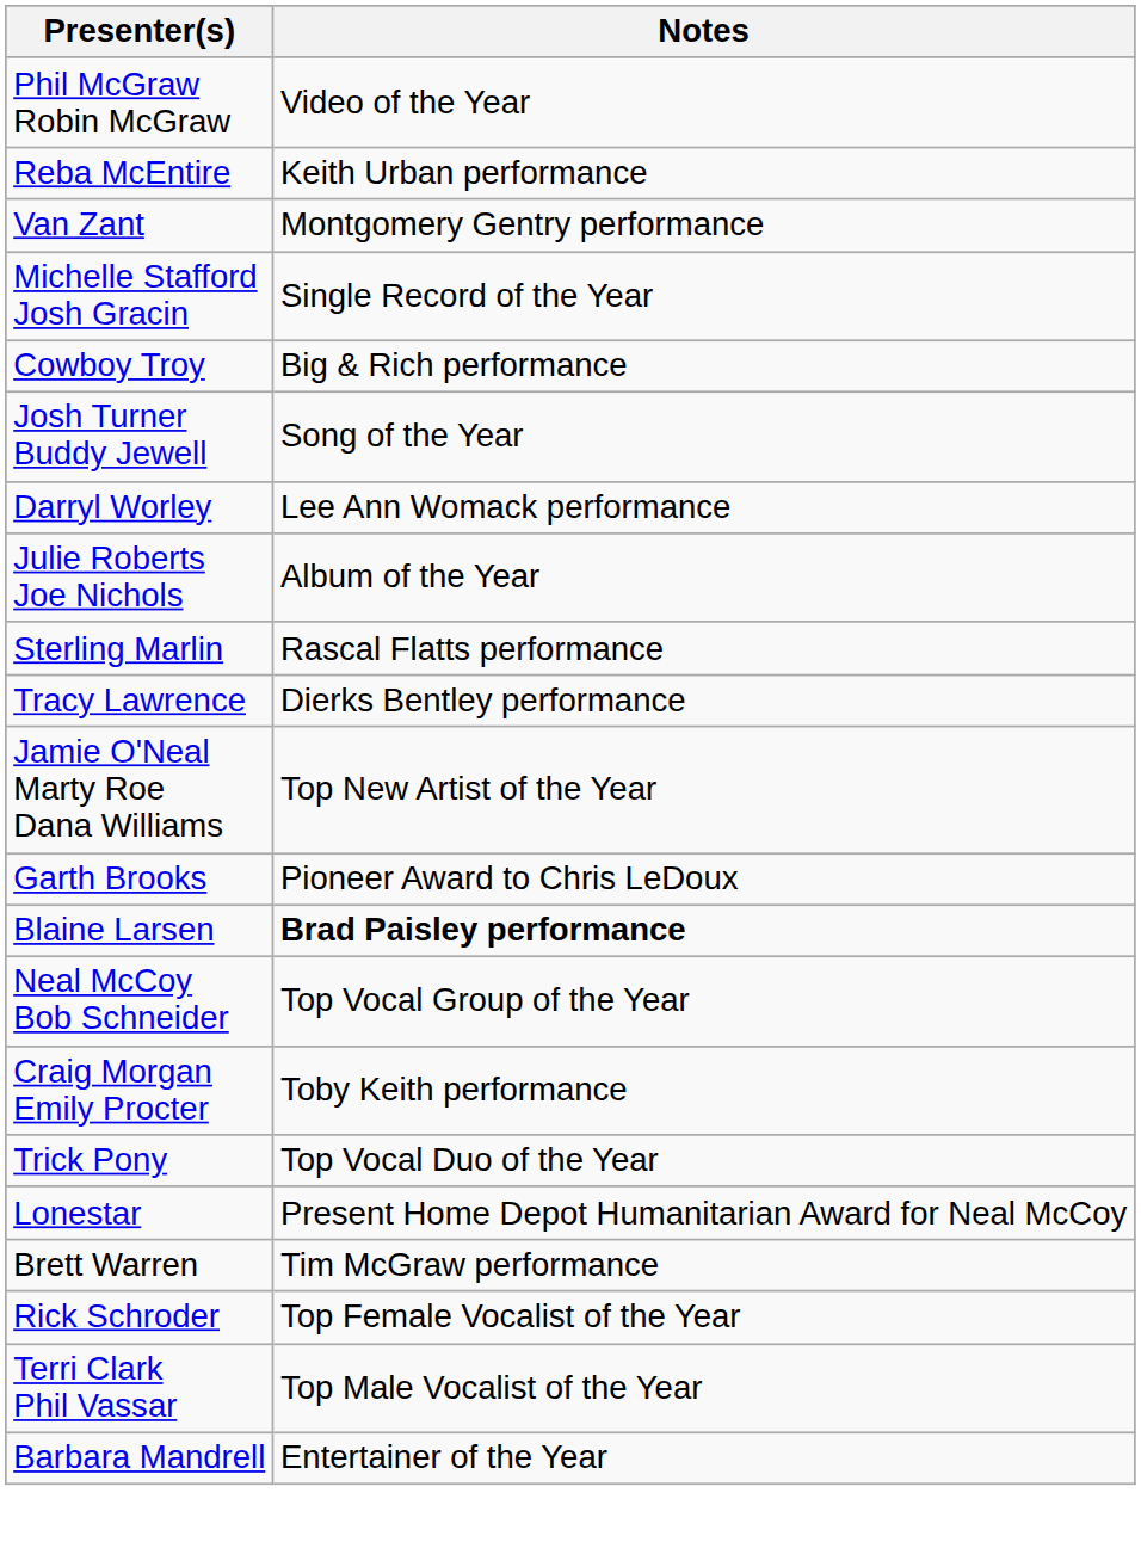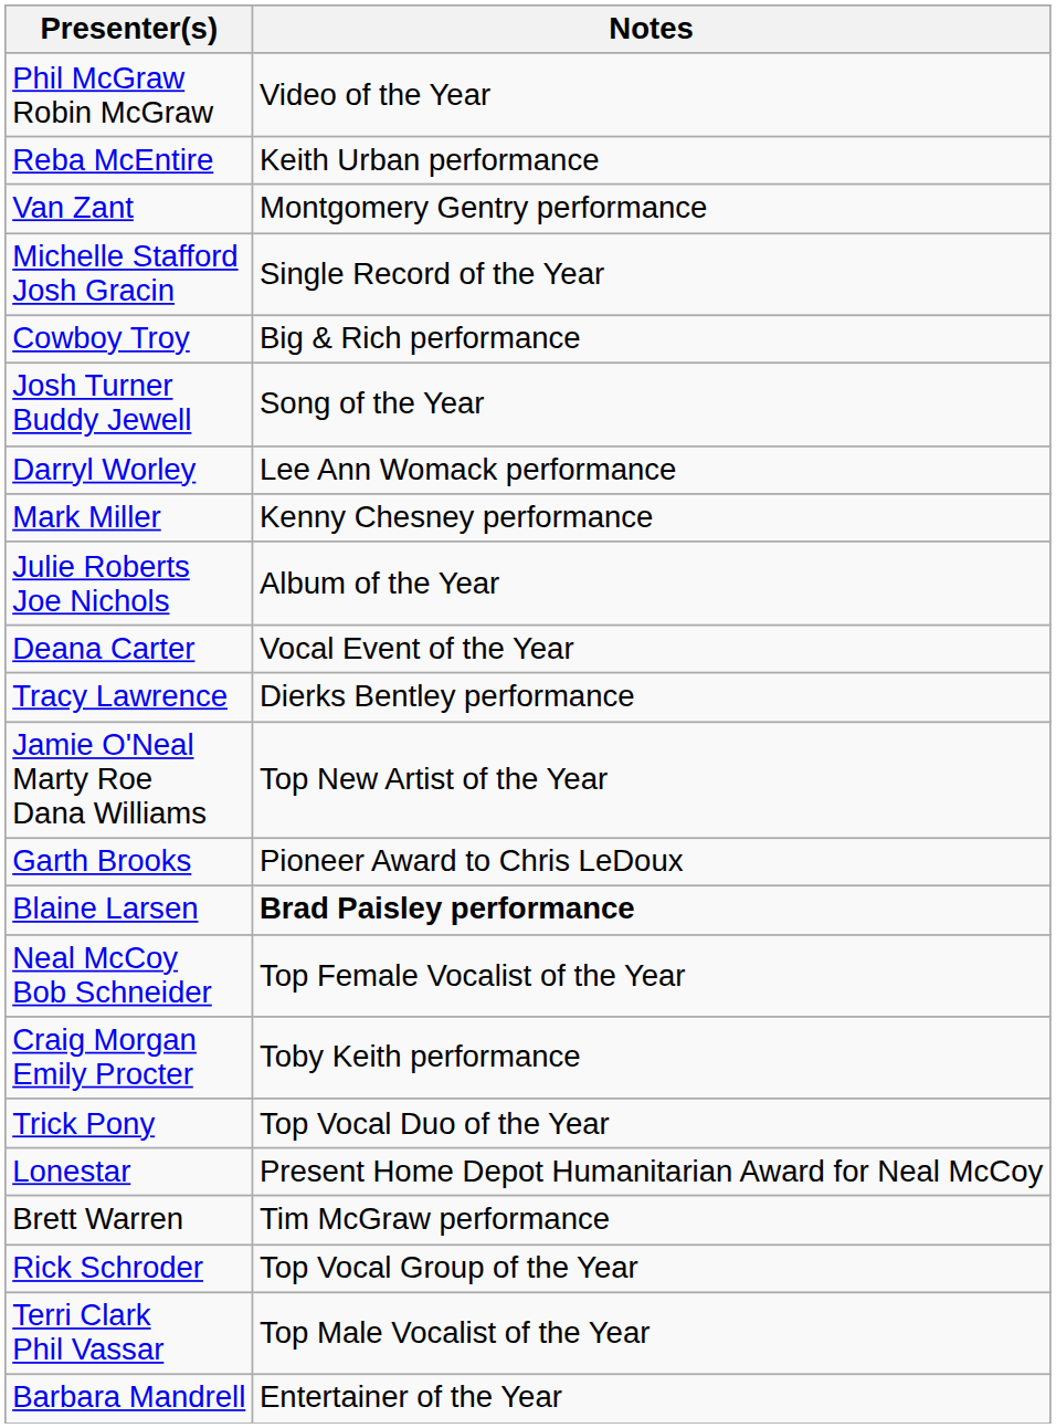 <table class="wikitable">
 <tr>
 <th>Presenter(s)</th>
 <th>Notes</th>
 </tr>
 <tr>
 <td><a href='#'>Phil McGraw</a><br>Robin McGraw</td>
 <td>Video of the Year</td>
 </tr>
 <tr>
 <td><a href='#'>Reba McEntire</a></td>
 <td>Keith Urban performance</td>
 </tr>
 <tr>
 <td><a href='#'>Van Zant</a></td>
 <td>Montgomery Gentry performance</td>
 </tr>
 <tr>
 <td><a href='#'>Michelle Stafford</a><br><a href='#'>Josh Gracin</a></td>
 <td>Single Record of the Year</td>
 </tr>
 <tr>
 <td><a href='#'>Cowboy Troy</a></td>
 <td>Big & Rich performance</td>
 </tr>
 <tr>
 <td><a href='#'>Josh Turner</a><br><a href='#'>Buddy Jewell</a></td>
 <td>Song of the Year</td>
 </tr>
 <tr>
 <td><a href='#'>Darryl Worley</a></td>
 <td>Lee Ann Womack performance</td>
 </tr>
 <tr>
+<td><a href='#'>Mark Miller</a></td>
+<td>Kenny Chesney performance</td>
+</tr>
+<tr>
 <td><a href='#'>Julie Roberts</a><br><a href='#'>Joe Nichols</a></td>
 <td>Album of the Year</td>
 </tr>
 <tr>
-<td><a href='#'>Sterling Marlin</a></td>
-<td>Rascal Flatts performance</td>
+<td><a href='#'>Deana Carter</a></td>
+<td>Vocal Event of the Year</td>
 </tr>
 <tr>
 <td><a href='#'>Tracy Lawrence</a></td>
 <td>Dierks Bentley performance</td>
 </tr>
 <tr>
 <td><a href='#'>Jamie O'Neal</a><br>Marty Roe<br>Dana Williams</td>
 <td>Top New Artist of the Year</td>
 </tr>
 <tr>
 <td><a href='#'>Garth Brooks</a></td>
 <td>Pioneer Award to Chris LeDoux</td>
 </tr>
 <tr>
 <td><a href='#'>Blaine Larsen</a></td>
 <td><strong>Brad Paisley performance</strong></td>
 </tr>
 <tr>
 <td><a href='#'>Neal McCoy</a><br><a href='#'>Bob Schneider</a></td>
-<td>Top Vocal Group of the Year</td>
+<td>Top Female Vocalist of the Year</td>
 </tr>
 <tr>
 <td><a href='#'>Craig Morgan</a><br><a href='#'>Emily Procter</a></td>
 <td>Toby Keith performance</td>
 </tr>
 <tr>
 <td><a href='#'>Trick Pony</a></td>
 <td>Top Vocal Duo of the Year</td>
 </tr>
 <tr>
 <td><a href='#'>Lonestar</a></td>
 <td>Present Home Depot Humanitarian Award for Neal McCoy</td>
 </tr>
 <tr>
 <td>Brett Warren</td>
 <td>Tim McGraw performance</td>
 </tr>
 <tr>
 <td><a href='#'>Rick Schroder</a></td>
-<td>Top Female Vocalist of the Year</td>
+<td>Top Vocal Group of the Year</td>
 </tr>
 <tr>
 <td><a href='#'>Terri Clark</a><br><a href='#'>Phil Vassar</a></td>
 <td>Top Male Vocalist of the Year</td>
 </tr>
 <tr>
 <td><a href='#'>Barbara Mandrell</a></td>
 <td>Entertainer of the Year</td>
 </tr>
 </table>
